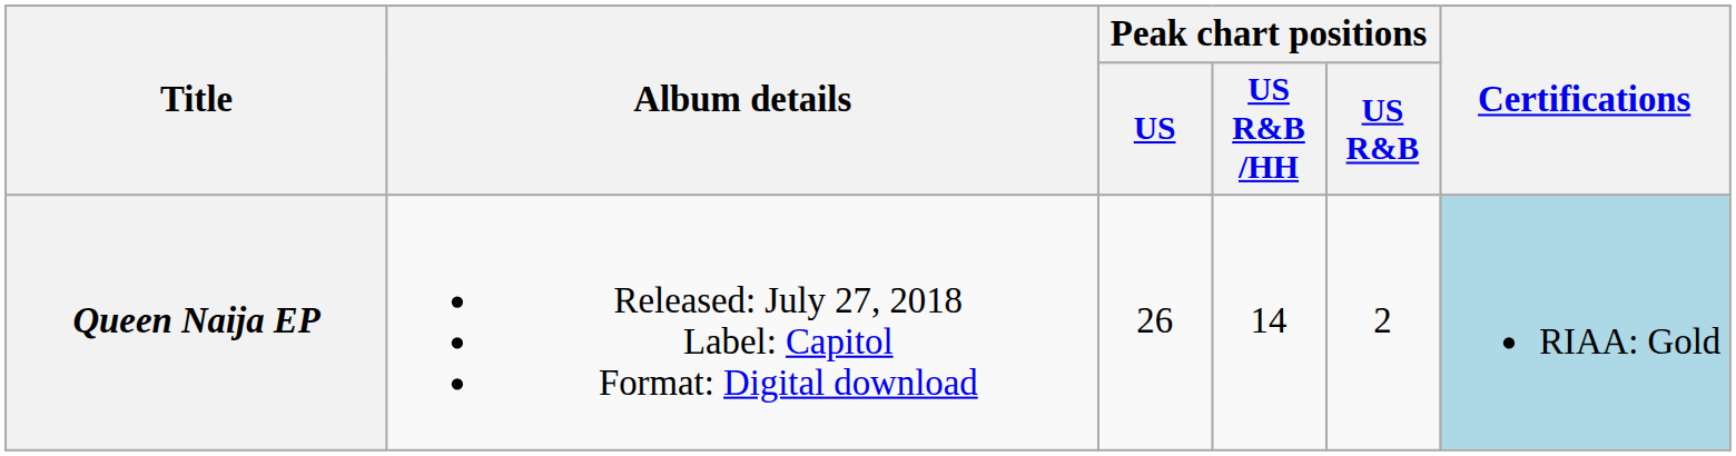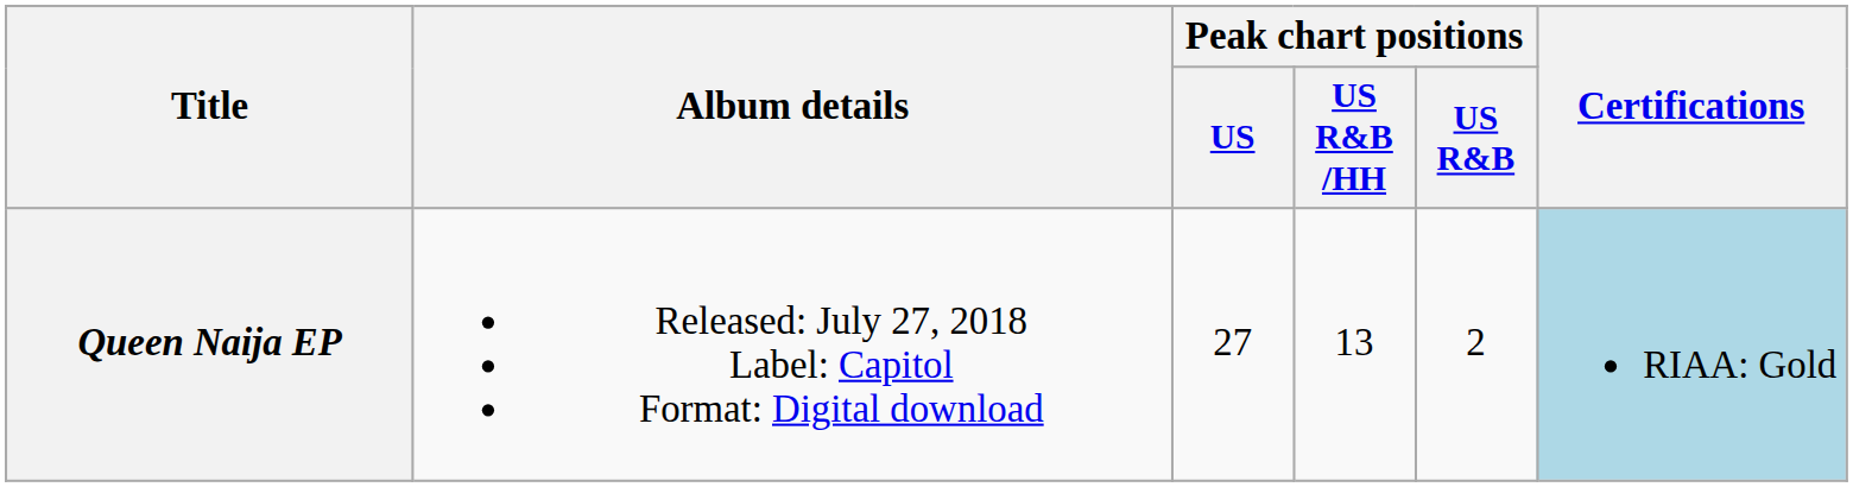 <table class="wikitable plainrowheaders" style="text-align:center;">
 <tr>
 <th scope="col" rowspan="2" style="width:10em;">Title</th>
 <th scope="col" rowspan="2" style="width:19em;">Album details</th>
 <th scope="col" colspan="3">Peak chart positions</th>
 <th rowspan="2"><a href='#'>Certifications</a></th>
 </tr>
 <tr>
 <th scope="col" style="width:3em;font-size:90%;"><a href='#'>US</a><br></th>
 <th scope="col" style="width:3em;font-size:90%;"><a href='#'>US<br>R&B<br>/HH</a><br></th>
 <th scope="col" style="width:3em;font-size:90%;"><a href='#'>US R&B</a><br></th>
 </tr>
 <tr>
 <th scope="row"><em>Queen Naija EP</em></th>
 <td><br><ul><li>Released: July 27, 2018</li><li>Label: <a href='#'>Capitol</a></li><li>Format: <a href='#'>Digital download</a></li></ul></td>
-<td>26</td>
-<td>14</td>
+<td>27</td>
+<td>13</td>
 <td>2</td>
 <td style="background: lightblue;"><br><ul><li>RIAA: Gold</li></ul></td>
 </tr>
 </table>
